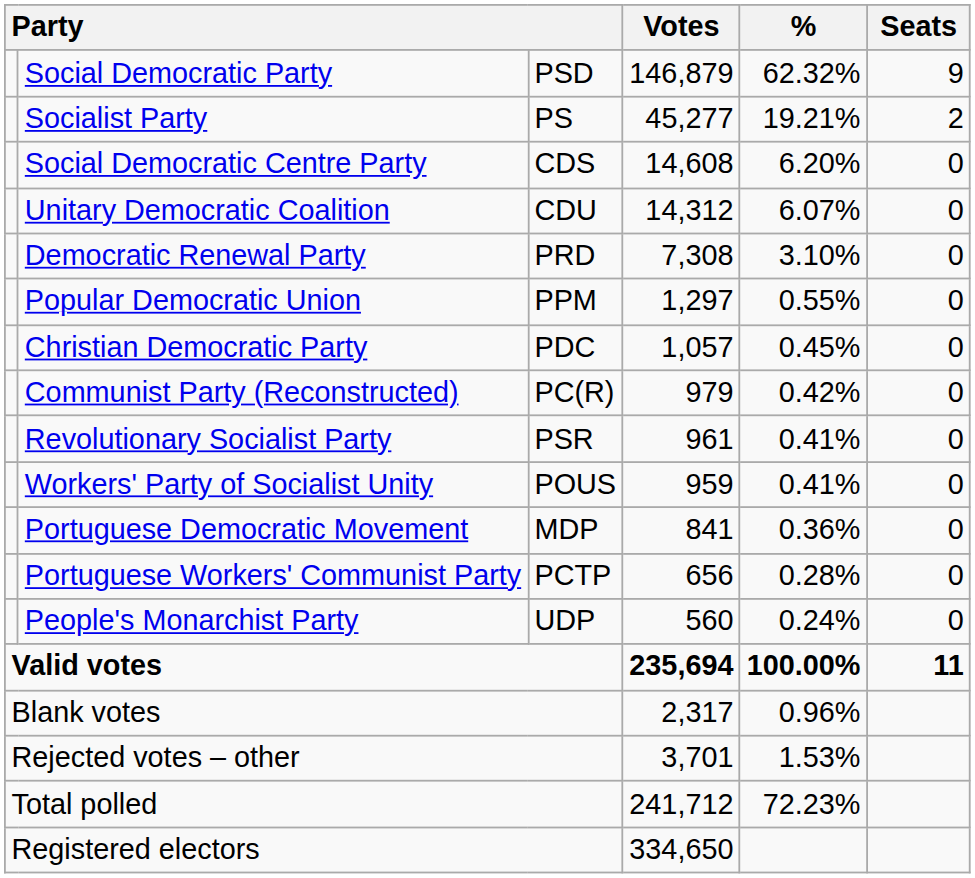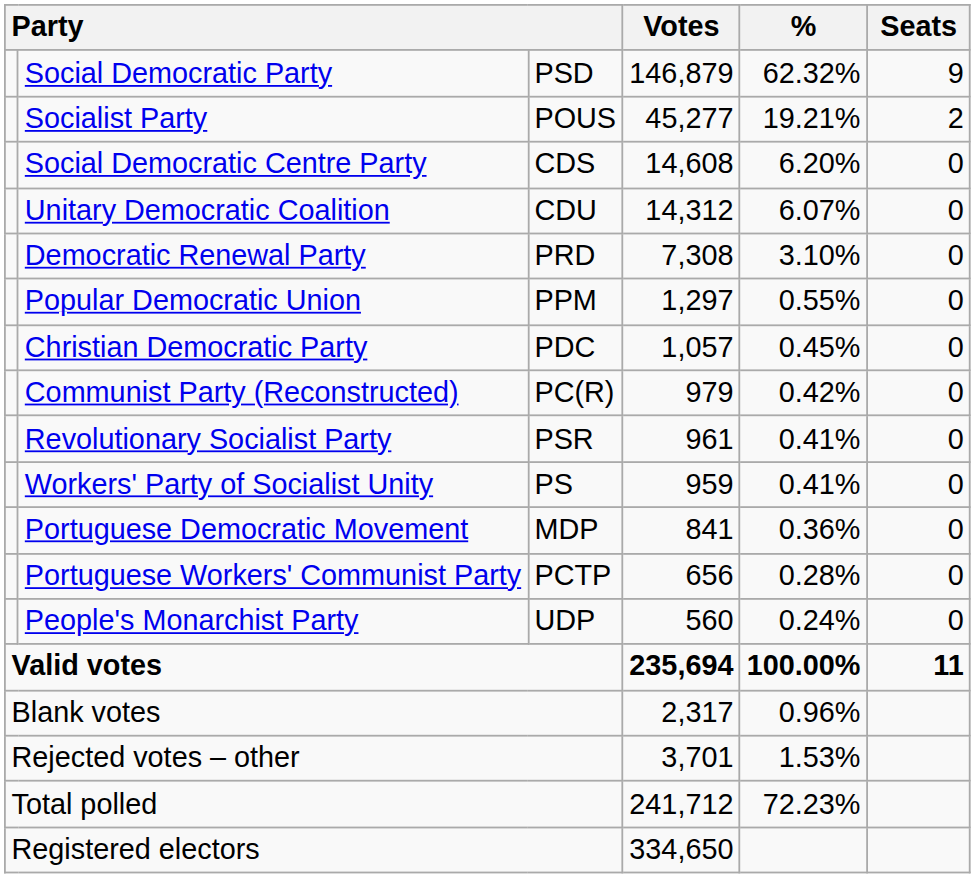 <table class="wikitable" border="1" style="text-align:right;">
 <tr>
 <th style="text-align:left;" colspan=3>Party</th>
 <th align=center width="50">Votes</th>
 <th align=center width="50">%</th>
 <th align=center width="50">Seats</th>
 </tr>
 <tr>
 <td></td>
 <td align=left><a href='#'>Social Democratic Party</a></td>
 <td align=left>PSD</td>
 <td>146,879</td>
 <td>62.32%</td>
 <td>9</td>
 </tr>
 <tr>
 <td></td>
 <td align=left><a href='#'>Socialist Party</a></td>
-<td align=left>PS</td>
+<td align=left>POUS</td>
 <td>45,277</td>
 <td>19.21%</td>
 <td>2</td>
 </tr>
 <tr>
 <td></td>
 <td align=left style="white-space: nowrap;"><a href='#'>Social Democratic Centre Party</a></td>
 <td align=left>CDS</td>
 <td>14,608</td>
 <td>6.20%</td>
 <td>0</td>
 </tr>
 <tr>
 <td></td>
 <td align=left style="white-space: nowrap;"><a href='#'>Unitary Democratic Coalition</a></td>
 <td align=left>CDU</td>
 <td>14,312</td>
 <td>6.07%</td>
 <td>0</td>
 </tr>
 <tr>
 <td></td>
 <td align=left><a href='#'>Democratic Renewal Party</a></td>
 <td align=left>PRD</td>
 <td>7,308</td>
 <td>3.10%</td>
 <td>0</td>
 </tr>
 <tr>
 <td></td>
 <td align=left><a href='#'>Popular Democratic Union</a></td>
 <td align=left>PPM</td>
 <td>1,297</td>
 <td>0.55%</td>
 <td>0</td>
 </tr>
 <tr>
 <td></td>
 <td align=left style="white-space: nowrap;"><a href='#'>Christian Democratic Party</a></td>
 <td align=left>PDC</td>
 <td>1,057</td>
 <td>0.45%</td>
 <td>0</td>
 </tr>
 <tr>
 <td></td>
 <td align=left><a href='#'>Communist Party (Reconstructed)</a></td>
 <td align=left>PC(R)</td>
 <td>979</td>
 <td>0.42%</td>
 <td>0</td>
 </tr>
 <tr>
 <td></td>
 <td align=left><a href='#'>Revolutionary Socialist Party</a></td>
 <td align=left>PSR</td>
 <td>961</td>
 <td>0.41%</td>
 <td>0</td>
 </tr>
 <tr>
 <td></td>
 <td align=left><a href='#'>Workers' Party of Socialist Unity</a></td>
-<td align=left>POUS</td>
+<td align=left>PS</td>
 <td>959</td>
 <td>0.41%</td>
 <td>0</td>
 </tr>
 <tr>
 <td></td>
 <td align=left><a href='#'>Portuguese Democratic Movement</a></td>
 <td align=left>MDP</td>
 <td>841</td>
 <td>0.36%</td>
 <td>0</td>
 </tr>
 <tr>
 <td></td>
 <td align=left><a href='#'>Portuguese Workers' Communist Party</a></td>
 <td align=left>PCTP</td>
 <td>656</td>
 <td>0.28%</td>
 <td>0</td>
 </tr>
 <tr>
 <td></td>
 <td align=left><a href='#'>People's Monarchist Party</a></td>
 <td align=left>UDP</td>
 <td>560</td>
 <td>0.24%</td>
 <td>0</td>
 </tr>
 <tr style="font-weight:bold">
 <td align=left colspan=3>Valid votes</td>
 <td>235,694</td>
 <td>100.00%</td>
 <td>11</td>
 </tr>
 <tr>
 <td align=left colspan=3>Blank votes</td>
 <td>2,317</td>
 <td>0.96%</td>
 <td></td>
 </tr>
 <tr>
 <td align=left colspan=3>Rejected votes – other</td>
 <td>3,701</td>
 <td>1.53%</td>
 <td></td>
 </tr>
 <tr>
 <td align=left colspan=3>Total polled</td>
 <td>241,712</td>
 <td>72.23%</td>
 <td></td>
 </tr>
 <tr>
 <td align=left colspan=3>Registered electors</td>
 <td>334,650</td>
 <td></td>
 <td></td>
 </tr>
 </table>
